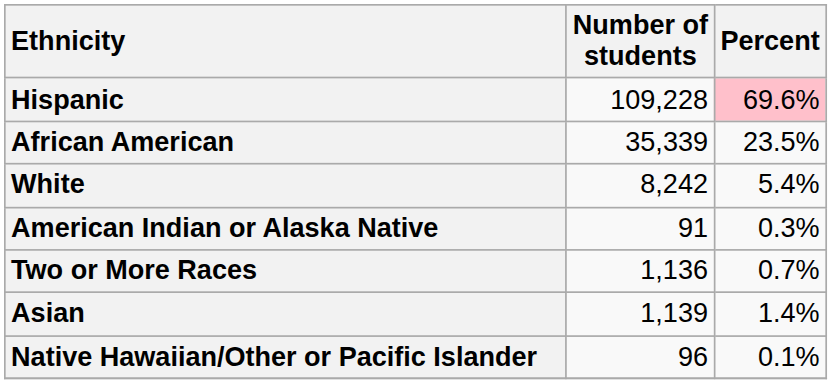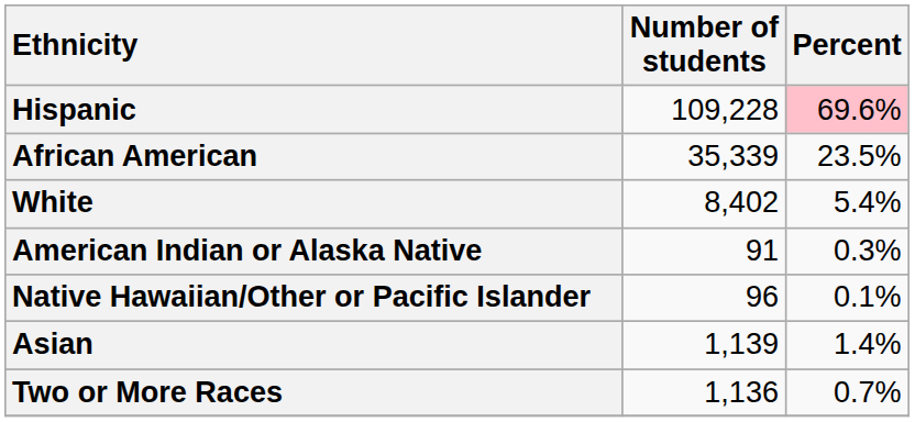 <table class="wikitable">
 <tr>
 <th + style="text-align: left;">Ethnicity</th>
 <th align="center">Number of<br>students</th>
 <th align="center">Percent</th>
 </tr>
 <tr>
 <th width="325" style="text-align: left;" +>Hispanic</th>
 <td align="right">109,228</td>
 <td align="right" style="background: pink;">69.6%</td>
 </tr>
 <tr>
 <th + style="text-align: left;">African American</th>
 <td align="right">35,339</td>
 <td align="right">23.5%</td>
 </tr>
 <tr>
 <th + style="text-align: left;">White</th>
-<td align="right">8,242</td>
+<td align="right">8,402</td>
 <td align="right">5.4%</td>
 </tr>
 <tr>
 <th + style="text-align: left;">American Indian or Alaska Native</th>
 <td align="right">91</td>
 <td align="right">0.3%</td>
 </tr>
 <tr>
-<th + style="text-align: left;">Two or More Races</th>
-<td align="right">1,136</td>
-<td align="right">0.7%</td>
+<th + style="text-align: left;">Native Hawaiian/Other or Pacific Islander</th>
+<td align="right">96</td>
+<td align="right">0.1%</td>
 </tr>
 <tr>
 <th + style="text-align: left;">Asian</th>
 <td align="right">1,139</td>
 <td align="right">1.4%</td>
 </tr>
 <tr>
-<th + style="text-align: left;">Native Hawaiian/Other or Pacific Islander</th>
-<td align="right">96</td>
-<td align="right">0.1%</td>
+<th + style="text-align: left;">Two or More Races</th>
+<td align="right">1,136</td>
+<td align="right">0.7%</td>
 </tr>
 <tr>
 </tr>
 </table>
